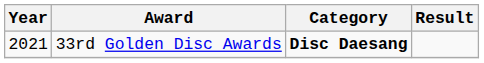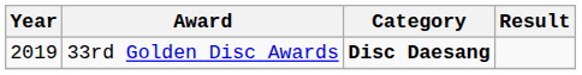 <table class="wikitable">
 <tr>
 <th>Year</th>
 <th>Award</th>
 <th>Category</th>
 <th>Result</th>
 </tr>
 <tr>
-<td>2021</td>
+<td>2019</td>
 <td>33rd <a href='#'>Golden Disc Awards</a></td>
 <td><strong>Disc Daesang</strong></td>
 <td></td>
 </tr>
 <tr>
 </tr>
 </table>
